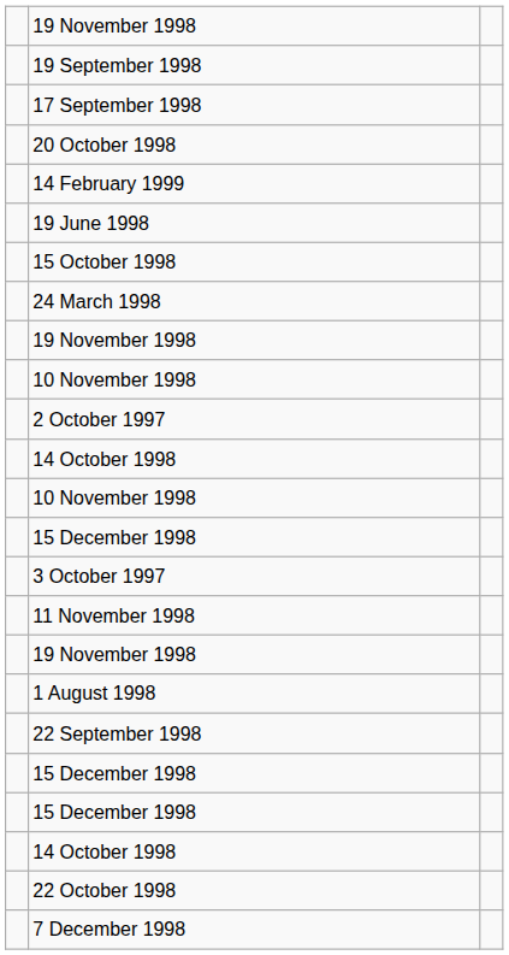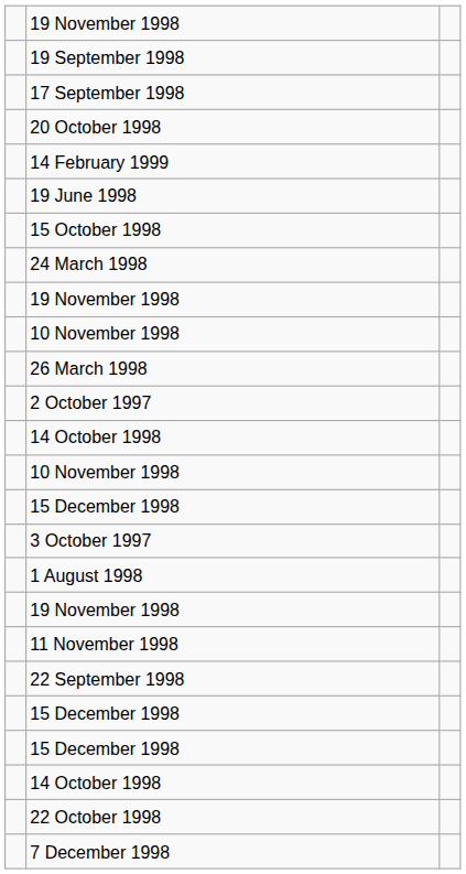 <table class="wikitable" style="font-size: 89%; float: left; width: 26em; margin-right: 1em; height: 700px">
 <tr>
 <td></td>
 <td>19 November 1998</td>
 <td></td>
 </tr>
 <tr>
 <td></td>
 <td>19 September 1998</td>
 <td></td>
 </tr>
 <tr>
 <td></td>
 <td>17 September 1998</td>
 <td></td>
 </tr>
 <tr>
 <td></td>
 <td>20 October 1998</td>
 <td></td>
 </tr>
 <tr>
 <td></td>
 <td>14 February 1999</td>
 <td></td>
 </tr>
 <tr>
 <td></td>
 <td>19 June 1998</td>
 <td></td>
 </tr>
 <tr>
 <td></td>
 <td>15 October 1998</td>
 <td></td>
 </tr>
 <tr>
 <td></td>
 <td>24 March 1998</td>
 <td></td>
 </tr>
 <tr>
 <td></td>
 <td>19 November 1998</td>
 <td></td>
 </tr>
 <tr>
 <td></td>
 <td>10 November 1998</td>
 <td></td>
 </tr>
 <tr>
 <td></td>
+<td>26 March 1998</td>
+<td></td>
+</tr>
+<tr>
+<td></td>
 <td>2 October 1997</td>
 <td></td>
 </tr>
 <tr>
 <td></td>
 <td>14 October 1998</td>
 <td></td>
 </tr>
 <tr>
 <td></td>
 <td>10 November 1998</td>
 <td></td>
 </tr>
 <tr>
 <td></td>
 <td>15 December 1998</td>
 <td></td>
 </tr>
 <tr>
 <td></td>
 <td>3 October 1997</td>
 <td></td>
 </tr>
 <tr>
 <td></td>
-<td>11 November 1998</td>
+<td>1 August 1998</td>
 <td></td>
 </tr>
 <tr>
 <td></td>
 <td>19 November 1998</td>
 <td></td>
 </tr>
 <tr>
 <td></td>
-<td>1 August 1998</td>
+<td>11 November 1998</td>
 <td></td>
 </tr>
 <tr>
 <td></td>
 <td>22 September 1998</td>
 <td></td>
 </tr>
 <tr>
 <td></td>
 <td>15 December 1998</td>
 <td></td>
 </tr>
 <tr>
 <td></td>
 <td>15 December 1998</td>
 <td></td>
 </tr>
 <tr>
 <td></td>
 <td>14 October 1998</td>
 <td></td>
 </tr>
 <tr>
 <td></td>
 <td>22 October 1998</td>
 <td></td>
 </tr>
 <tr>
 <td></td>
 <td>7 December 1998</td>
 <td></td>
 </tr>
 </table>
